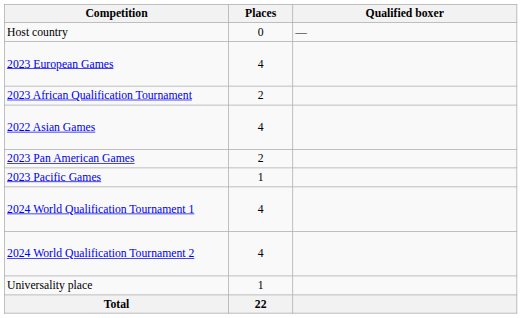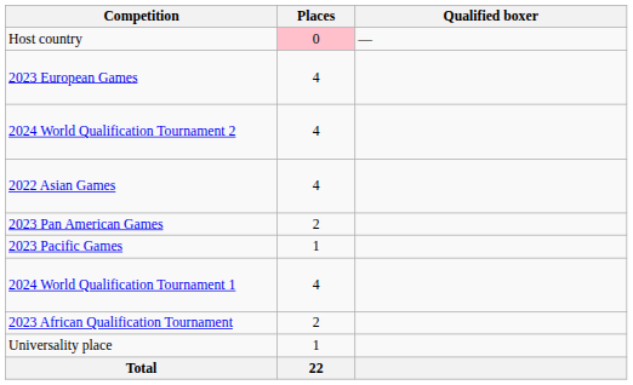 <table class = "wikitable">
 <tr>
 <th width=300>Competition</th>
 <th width=80>Places</th>
 <th width=300>Qualified boxer</th>
 </tr>
 <tr>
 <td>Host country</td>
-<td align="center">0</td>
+<td align="center" style="background: pink;">0</td>
 <td>—</td>
 </tr>
 <tr>
 <td><a href='#'>2023 European Games</a></td>
 <td align="center">4</td>
 <td><br><br><br></td>
 </tr>
 <tr>
-<td><a href='#'>2023 African Qualification Tournament</a></td>
-<td align="center">2</td>
-<td><br></td>
+<td><a href='#'>2024 World Qualification Tournament 2</a></td>
+<td align="center">4</td>
+<td><br><br><br></td>
 </tr>
 <tr>
 <td><a href='#'>2022 Asian Games</a></td>
 <td align="center">4</td>
 <td><br><br><br></td>
 </tr>
 <tr>
 <td><a href='#'>2023 Pan American Games</a></td>
 <td align="center">2</td>
 <td><br></td>
 </tr>
 <tr>
 <td><a href='#'>2023 Pacific Games</a></td>
 <td align="center">1</td>
 <td></td>
 </tr>
 <tr>
 <td><a href='#'>2024 World Qualification Tournament 1</a></td>
 <td align="center">4</td>
 <td><br><br><br></td>
 </tr>
 <tr>
-<td><a href='#'>2024 World Qualification Tournament 2</a></td>
-<td align="center">4</td>
-<td><br><br><br></td>
+<td><a href='#'>2023 African Qualification Tournament</a></td>
+<td align="center">2</td>
+<td><br></td>
 </tr>
 <tr>
 <td>Universality place</td>
 <td align="center">1</td>
 <td></td>
 </tr>
 <tr>
 <th>Total</th>
 <th>22</th>
 <th></th>
 </tr>
 </table>
